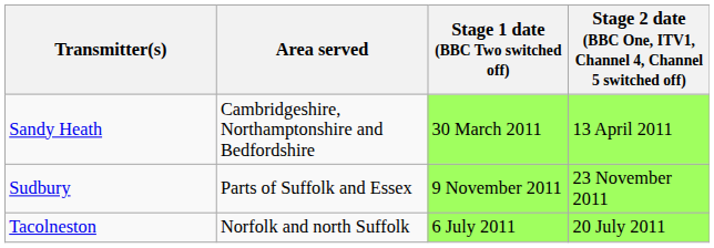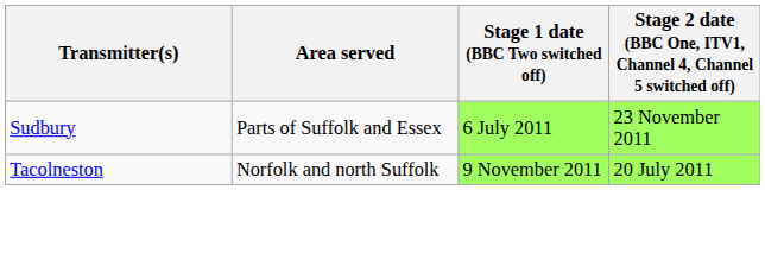 <table class="wikitable" width=100%>
 <tr>
 <th width="30%">Transmitter(s)</th>
 <th width="30%">Area served</th>
 <th width="20%">Stage 1 date<br> <small>(BBC Two switched off)</small></th>
 <th width="20%">Stage 2 date<br> <small>(BBC One, ITV1, Channel 4, Channel 5 switched off)</small></th>
 </tr>
 <tr>
-<td><a href='#'>Sandy Heath</a></td>
-<td>Cambridgeshire, Northamptonshire and Bedfordshire</td>
-<td bgcolor=#A0FF5F>30 March 2011</td>
-<td bgcolor=#A0FF5F>13 April 2011</td>
-</tr>
-<tr>
 <td><a href='#'>Sudbury</a></td>
 <td>Parts of Suffolk and Essex</td>
-<td bgcolor=#A0FF5F>9 November 2011</td>
+<td bgcolor=#A0FF5F>6 July 2011</td>
 <td bgcolor=#A0FF5F>23 November 2011</td>
 </tr>
 <tr>
 <td><a href='#'>Tacolneston</a></td>
 <td>Norfolk and north Suffolk</td>
-<td bgcolor=#A0FF5F>6 July 2011</td>
+<td bgcolor=#A0FF5F>9 November 2011</td>
 <td bgcolor=#A0FF5F>20 July 2011</td>
 </tr>
 </table>
